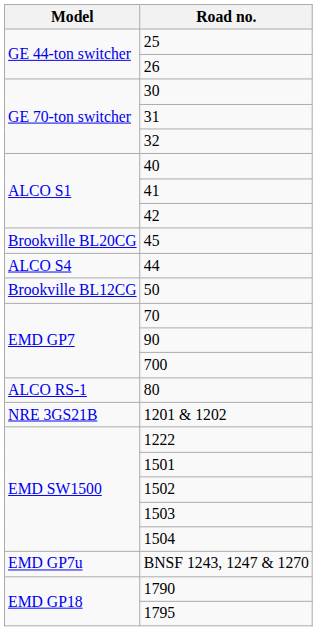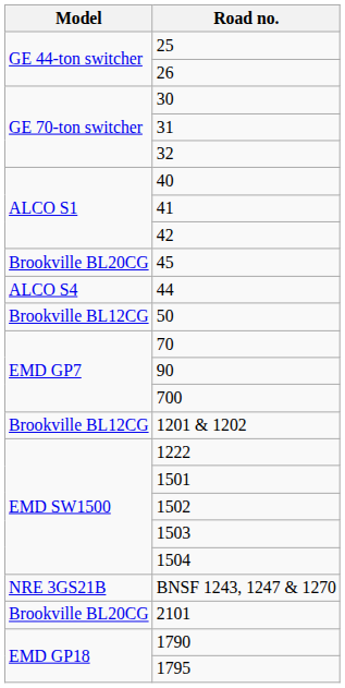 <table class="wikitable">
 <tr>
 <th>Model</th>
 <th>Road no.</th>
 </tr>
 <tr>
 <td rowspan="2"><a href='#'>GE 44-ton switcher</a></td>
 <td>25</td>
 </tr>
 <tr>
 <td>26</td>
 </tr>
 <tr>
 <td rowspan="3"><a href='#'>GE 70-ton switcher</a></td>
 <td>30</td>
 </tr>
 <tr>
 <td>31</td>
 </tr>
 <tr>
 <td>32</td>
 </tr>
 <tr>
 <td rowspan="3"><a href='#'>ALCO S1</a></td>
 <td>40</td>
 </tr>
 <tr>
 <td>41</td>
 </tr>
 <tr>
 <td>42</td>
 </tr>
 <tr>
 <td><a href='#'>Brookville BL20CG</a></td>
 <td>45</td>
 </tr>
 <tr>
 <td><a href='#'>ALCO S4</a></td>
 <td>44</td>
 </tr>
 <tr>
 <td><a href='#'>Brookville BL12CG</a></td>
 <td>50</td>
 </tr>
 <tr>
 <td rowspan="3"><a href='#'>EMD GP7</a></td>
 <td>70</td>
 </tr>
 <tr>
 <td>90</td>
 </tr>
 <tr>
 <td>700</td>
 </tr>
 <tr>
-<td><a href='#'>ALCO RS-1</a></td>
-<td>80</td>
-</tr>
-<tr>
-<td><a href='#'>NRE 3GS21B</a></td>
+<td><a href='#'>Brookville BL12CG</a></td>
 <td>1201 & 1202</td>
 </tr>
 <tr>
 <td rowspan="5"><a href='#'>EMD SW1500</a></td>
 <td>1222</td>
 </tr>
 <tr>
 <td>1501</td>
 </tr>
 <tr>
 <td>1502</td>
 </tr>
 <tr>
 <td>1503</td>
 </tr>
 <tr>
 <td>1504</td>
 </tr>
 <tr>
-<td><a href='#'>EMD GP7u</a></td>
+<td><a href='#'>NRE 3GS21B</a></td>
 <td>BNSF 1243, 1247 & 1270</td>
+</tr>
+<tr>
+<td><a href='#'>Brookville BL20CG</a></td>
+<td>2101</td>
 </tr>
 <tr>
 <td rowspan="2"><a href='#'>EMD GP18</a></td>
 <td>1790</td>
 </tr>
 <tr>
 <td>1795</td>
 </tr>
 </table>
